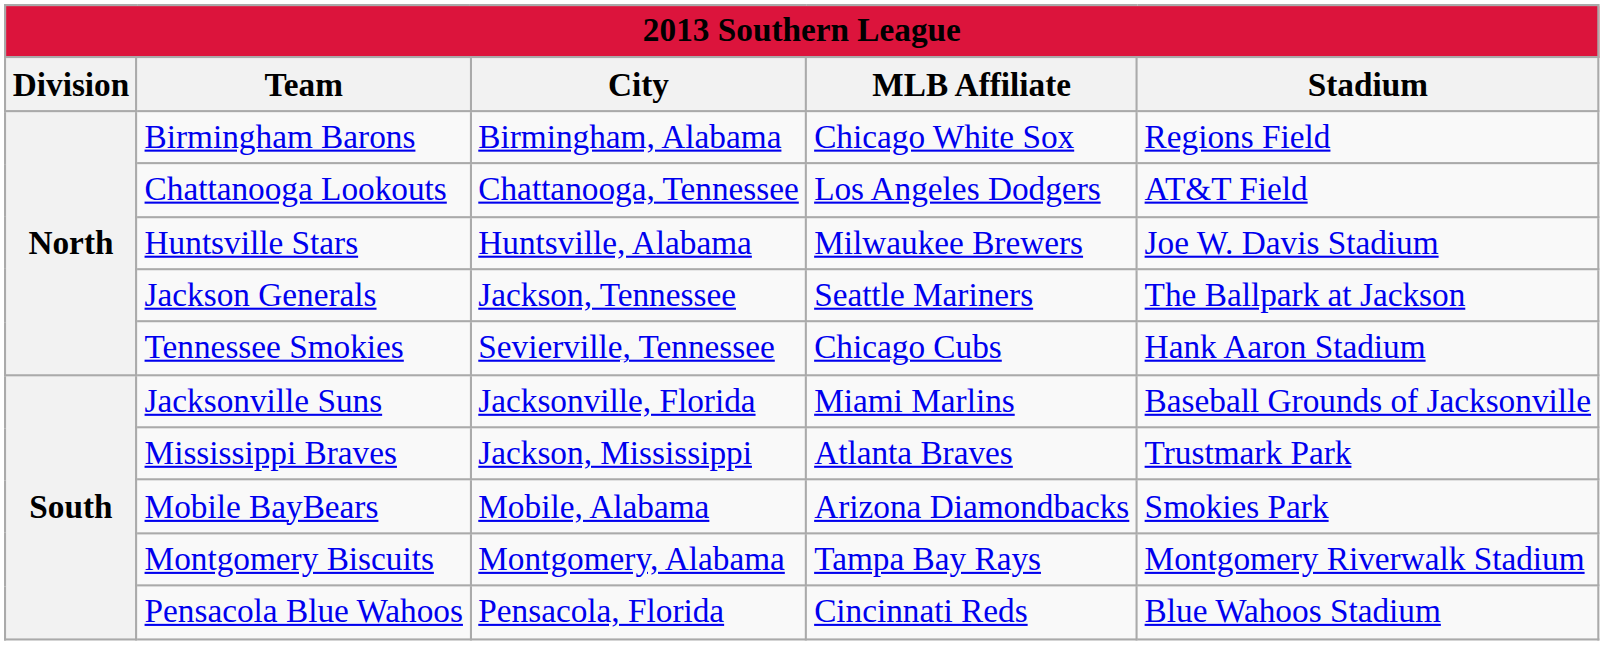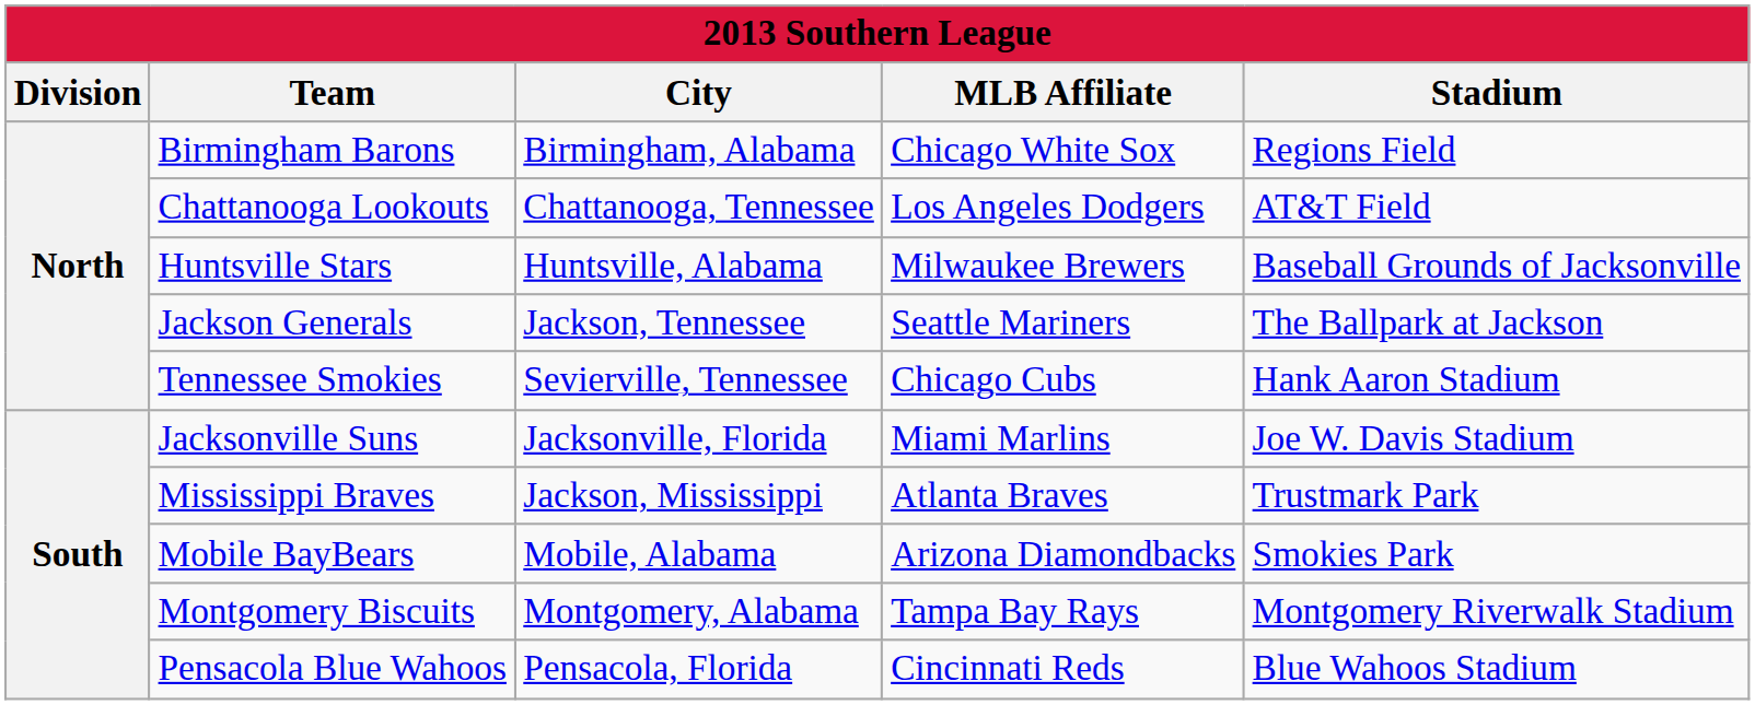 <table class="wikitable" style="width:auto">
 <tr>
 <td bgcolor="#DC143C" align="center" colspan="7"><strong><span>2013 Southern League</span></strong></td>
 </tr>
 <tr>
 <th>Division</th>
 <th>Team</th>
 <th>City</th>
 <th>MLB Affiliate</th>
 <th>Stadium</th>
 </tr>
 <tr>
 <th rowspan="5">North</th>
 <td><a href='#'>Birmingham Barons</a></td>
 <td><a href='#'>Birmingham, Alabama</a></td>
 <td><a href='#'>Chicago White Sox</a></td>
 <td><a href='#'>Regions Field</a></td>
 </tr>
 <tr>
 <td><a href='#'>Chattanooga Lookouts</a></td>
 <td><a href='#'>Chattanooga, Tennessee</a></td>
 <td><a href='#'>Los Angeles Dodgers</a></td>
 <td><a href='#'>AT&T Field</a></td>
 </tr>
 <tr>
 <td><a href='#'>Huntsville Stars</a></td>
 <td><a href='#'>Huntsville, Alabama</a></td>
 <td><a href='#'>Milwaukee Brewers</a></td>
-<td><a href='#'>Joe W. Davis Stadium</a></td>
+<td><a href='#'>Baseball Grounds of Jacksonville</a></td>
 </tr>
 <tr>
 <td><a href='#'>Jackson Generals</a></td>
 <td><a href='#'>Jackson, Tennessee</a></td>
 <td><a href='#'>Seattle Mariners</a></td>
 <td><a href='#'>The Ballpark at Jackson</a></td>
 </tr>
 <tr>
 <td><a href='#'>Tennessee Smokies</a></td>
 <td><a href='#'>Sevierville, Tennessee</a></td>
 <td><a href='#'>Chicago Cubs</a></td>
 <td><a href='#'>Hank Aaron Stadium</a></td>
 </tr>
 <tr>
 <th rowspan="5">South</th>
 <td><a href='#'>Jacksonville Suns</a></td>
 <td><a href='#'>Jacksonville, Florida</a></td>
 <td><a href='#'>Miami Marlins</a></td>
-<td><a href='#'>Baseball Grounds of Jacksonville</a></td>
+<td><a href='#'>Joe W. Davis Stadium</a></td>
 </tr>
 <tr>
 <td><a href='#'>Mississippi Braves</a></td>
 <td><a href='#'>Jackson, Mississippi</a></td>
 <td><a href='#'>Atlanta Braves</a></td>
 <td><a href='#'>Trustmark Park</a></td>
 </tr>
 <tr>
 <td><a href='#'>Mobile BayBears</a></td>
 <td><a href='#'>Mobile, Alabama</a></td>
 <td><a href='#'>Arizona Diamondbacks</a></td>
 <td><a href='#'>Smokies Park</a></td>
 </tr>
 <tr>
 <td><a href='#'>Montgomery Biscuits</a></td>
 <td><a href='#'>Montgomery, Alabama</a></td>
 <td><a href='#'>Tampa Bay Rays</a></td>
 <td><a href='#'>Montgomery Riverwalk Stadium</a></td>
 </tr>
 <tr>
 <td><a href='#'>Pensacola Blue Wahoos</a></td>
 <td><a href='#'>Pensacola, Florida</a></td>
 <td><a href='#'>Cincinnati Reds</a></td>
 <td><a href='#'>Blue Wahoos Stadium</a></td>
 </tr>
 </table>
